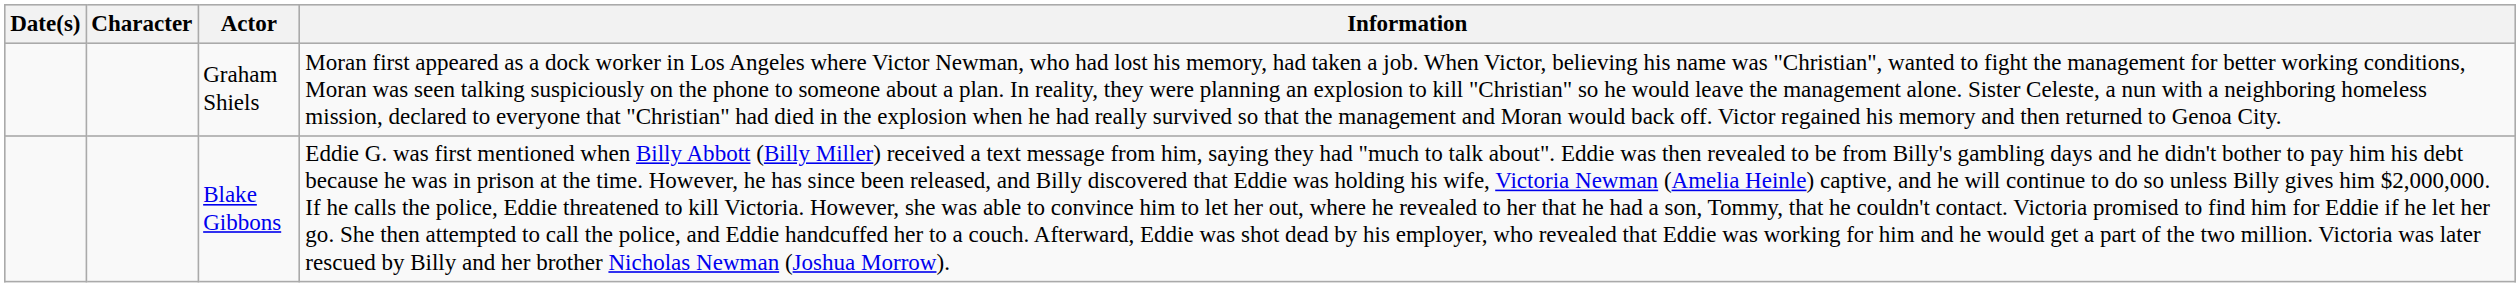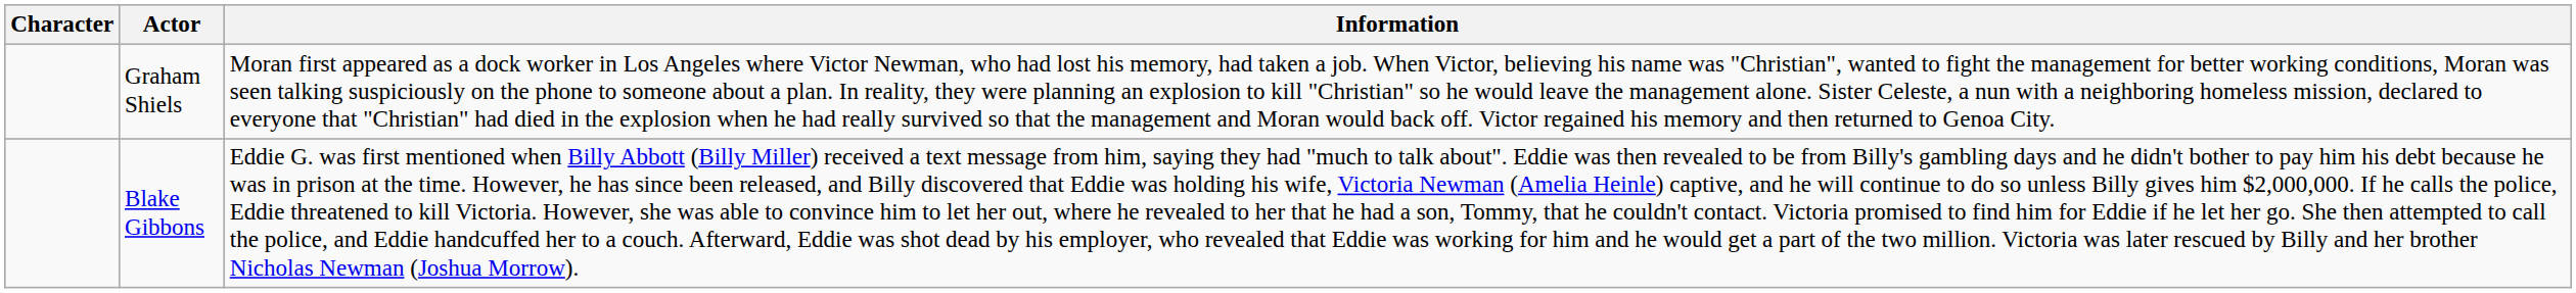 <table class="wikitable" style="font-size:90%">
 <tr>
-<th>Date(s)</th>
 <th>Character</th>
 <th>Actor</th>
 <th>Information</th>
 </tr>
 <tr>
 <td></td>
-<td></td>
 <td>Graham Shiels</td>
 <td>Moran first appeared as a dock worker in Los Angeles where Victor Newman, who had lost his memory, had taken a job. When Victor, believing his name was "Christian", wanted to fight the management for better working conditions, Moran was seen talking suspiciously on the phone to someone about a plan. In reality, they were planning an explosion to kill "Christian" so he would leave the management alone. Sister Celeste, a nun with a neighboring homeless mission, declared to everyone that "Christian" had died in the explosion when he had really survived so that the management and Moran would back off. Victor regained his memory and then returned to Genoa City.</td>
 </tr>
 <tr>
 <td></td>
-<td></td>
 <td><a href='#'>Blake Gibbons</a></td>
 <td>Eddie G. was first mentioned when <a href='#'>Billy Abbott</a> (<a href='#'>Billy Miller</a>) received a text message from him, saying they had "much to talk about". Eddie was then revealed to be from Billy's gambling days and he didn't bother to pay him his debt because he was in prison at the time. However, he has since been released, and Billy discovered that Eddie was holding his wife, <a href='#'>Victoria Newman</a> (<a href='#'>Amelia Heinle</a>) captive, and he will continue to do so unless Billy gives him $2,000,000. If he calls the police, Eddie threatened to kill Victoria. However, she was able to convince him to let her out, where he revealed to her that he had a son, Tommy, that he couldn't contact. Victoria promised to find him for Eddie if he let her go. She then attempted to call the police, and Eddie handcuffed her to a couch. Afterward, Eddie was shot dead by his employer, who revealed that Eddie was working for him and he would get a part of the two million. Victoria was later rescued by Billy and her brother <a href='#'>Nicholas Newman</a> (<a href='#'>Joshua Morrow</a>).</td>
 </tr>
 </table>
